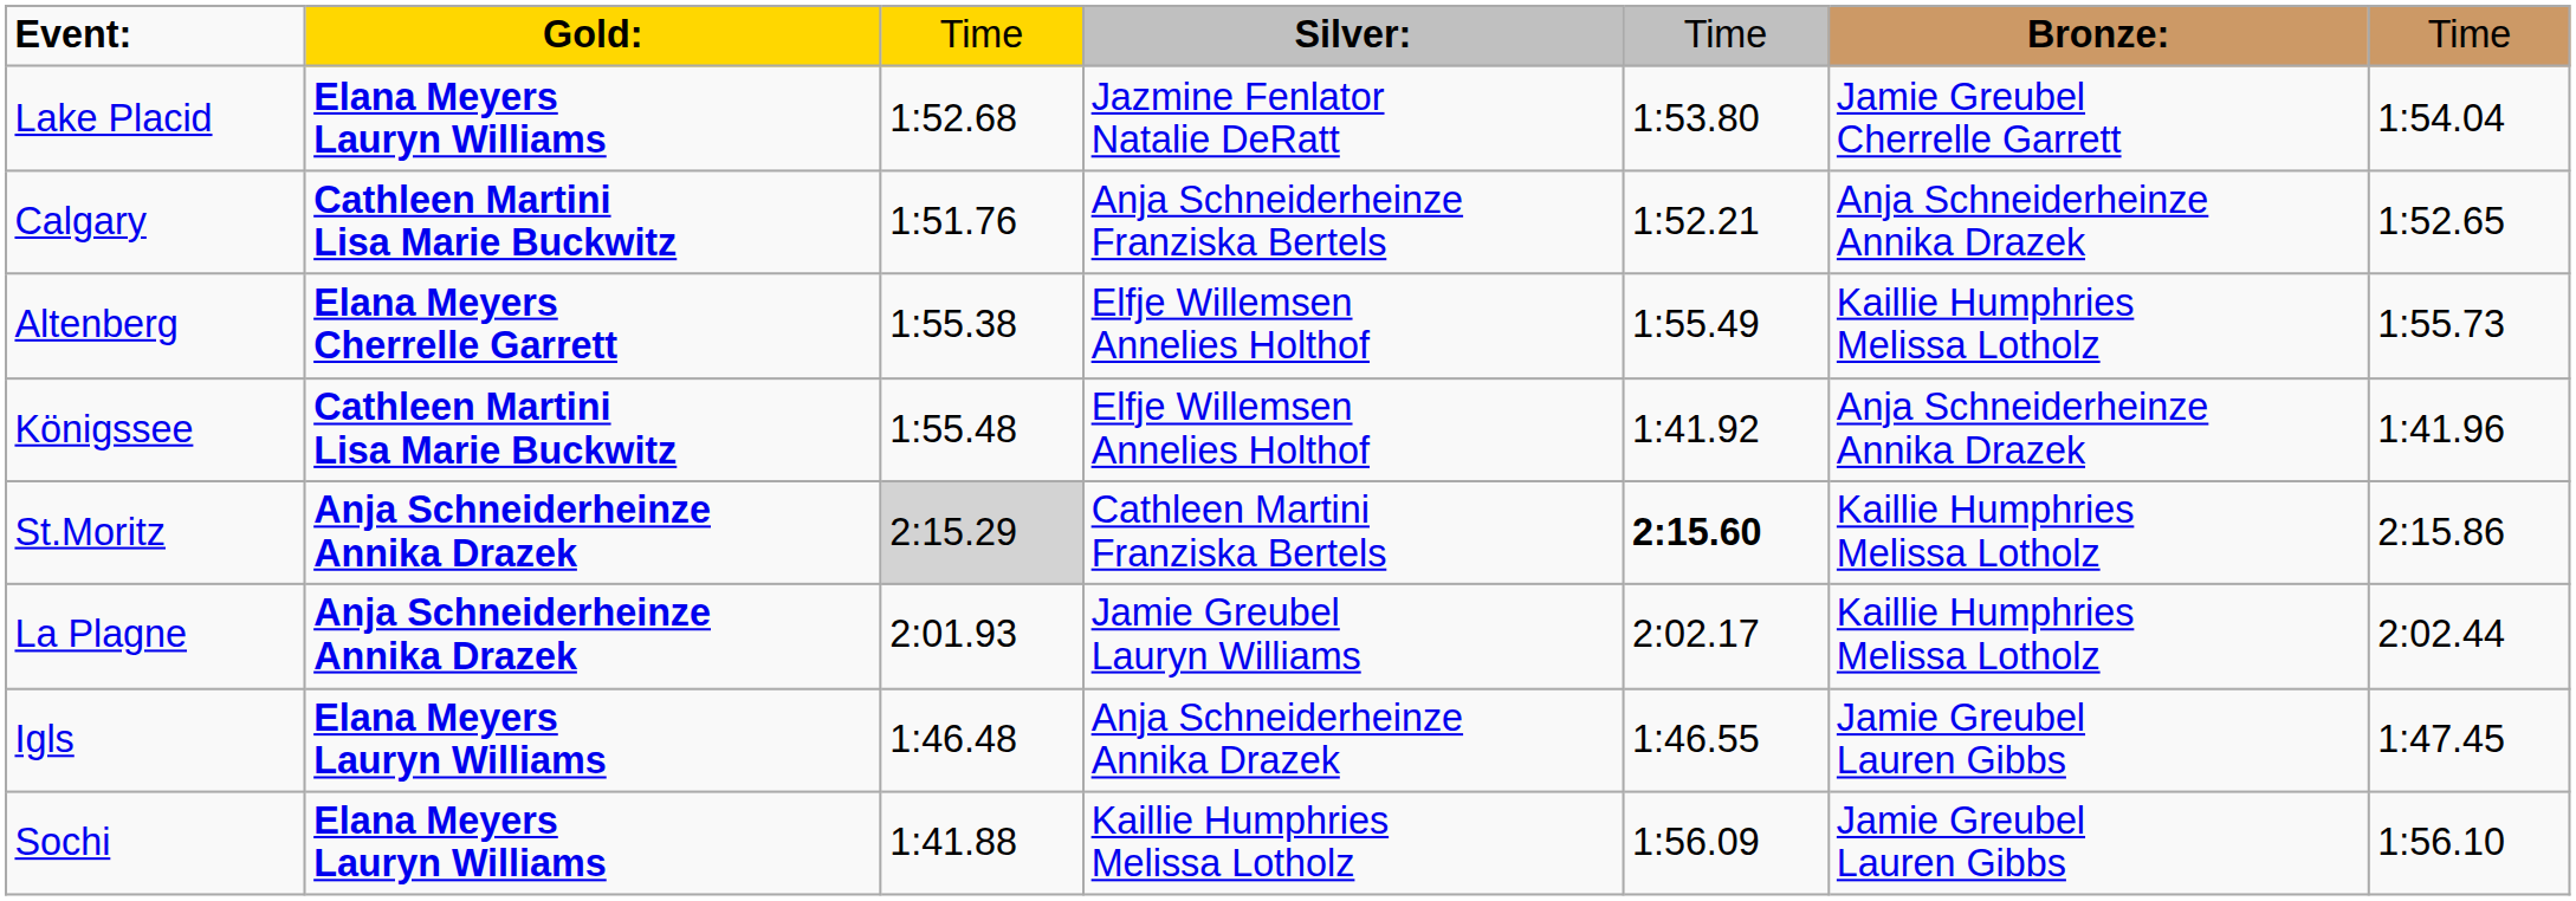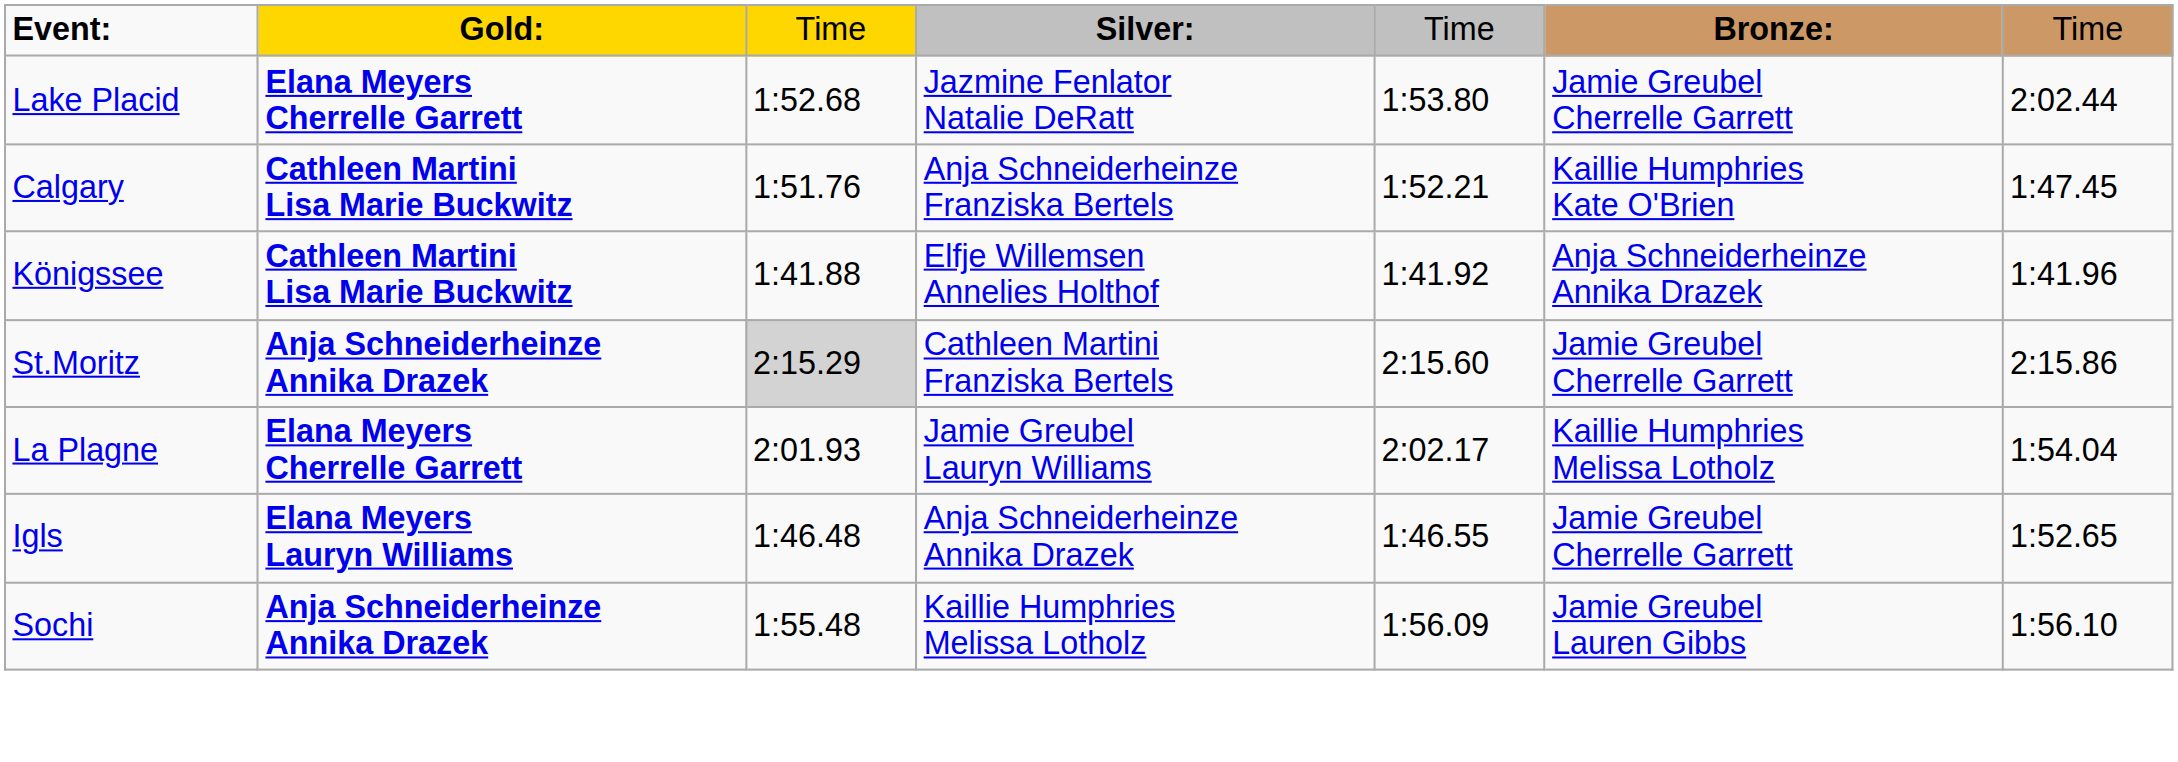 <table class="wikitable" style="width:85%;">
 <tr>
 <td><strong>Event:</strong></td>
 <td !  style="text-align:center; background:gold;"><strong>Gold:</strong></td>
 <td !  style="text-align:center; background:gold;">Time</td>
 <td !  style="text-align:center; background:silver;"><strong>Silver:</strong></td>
 <td !  style="text-align:center; background:silver;">Time</td>
 <td !  style="text-align:center; background:#c96;"><strong>Bronze:</strong></td>
 <td !  style="text-align:center; background:#c96;">Time</td>
 </tr>
 <tr>
 <td><a href='#'>Lake Placid</a></td>
-<td><strong><a href='#'>Elana Meyers</a><br><a href='#'>Lauryn Williams</a><br><small></small></strong></td>
+<td><strong><a href='#'>Elana Meyers</a><br><a href='#'>Cherrelle Garrett</a><br><small></small></strong></td>
 <td>1:52.68</td>
 <td><a href='#'>Jazmine Fenlator</a><br><a href='#'>Natalie DeRatt</a><br><small></small></td>
 <td>1:53.80</td>
 <td><a href='#'>Jamie Greubel</a><br><a href='#'>Cherrelle Garrett</a><br><small></small></td>
-<td>1:54.04</td>
+<td>2:02.44</td>
 </tr>
 <tr>
 <td><a href='#'>Calgary</a></td>
 <td><strong><a href='#'>Cathleen Martini</a><br><a href='#'>Lisa Marie Buckwitz</a><br><small></small></strong></td>
 <td>1:51.76</td>
 <td><a href='#'>Anja Schneiderheinze</a><br><a href='#'>Franziska Bertels</a><br><small></small></td>
 <td>1:52.21</td>
-<td><a href='#'>Anja Schneiderheinze</a><br><a href='#'>Annika Drazek</a><br><small></small></td>
-<td>1:52.65</td>
-</tr>
-<tr>
-<td><a href='#'>Altenberg</a></td>
-<td><strong><a href='#'>Elana Meyers</a><br><a href='#'>Cherrelle Garrett</a><br><small></small></strong></td>
-<td>1:55.38</td>
-<td><a href='#'>Elfje Willemsen</a><br><a href='#'>Annelies Holthof</a><br><small></small></td>
-<td>1:55.49</td>
-<td><a href='#'>Kaillie Humphries</a><br><a href='#'>Melissa Lotholz</a><br><small></small></td>
-<td>1:55.73</td>
+<td><a href='#'>Kaillie Humphries</a><br><a href='#'>Kate O'Brien</a><br><small></small></td>
+<td>1:47.45</td>
 </tr>
 <tr>
 <td><a href='#'>Königssee</a></td>
 <td><strong><a href='#'>Cathleen Martini</a><br><a href='#'>Lisa Marie Buckwitz</a><br><small></small></strong></td>
-<td>1:55.48</td>
+<td>1:41.88</td>
 <td><a href='#'>Elfje Willemsen</a><br><a href='#'>Annelies Holthof</a><br><small></small></td>
 <td>1:41.92</td>
 <td><a href='#'>Anja Schneiderheinze</a><br><a href='#'>Annika Drazek</a><br><small></small></td>
 <td>1:41.96</td>
 </tr>
 <tr>
 <td><a href='#'>St.Moritz</a></td>
 <td><strong><a href='#'>Anja Schneiderheinze</a><br><a href='#'>Annika Drazek</a><br><small></small></strong></td>
 <td style="background: lightgrey;">2:15.29</td>
 <td><a href='#'>Cathleen Martini</a><br><a href='#'>Franziska Bertels</a><br><small></small></td>
-<td><strong>2:15.60</strong></td>
-<td><a href='#'>Kaillie Humphries</a><br><a href='#'>Melissa Lotholz</a><br><small></small></td>
+<td>2:15.60</td>
+<td><a href='#'>Jamie Greubel</a><br><a href='#'>Cherrelle Garrett</a><br><small></small></td>
 <td>2:15.86</td>
 </tr>
 <tr>
 <td><a href='#'>La Plagne</a></td>
-<td><strong><a href='#'>Anja Schneiderheinze</a><br><a href='#'>Annika Drazek</a><br><small></small></strong></td>
+<td><strong><a href='#'>Elana Meyers</a><br><a href='#'>Cherrelle Garrett</a><br><small></small></strong></td>
 <td>2:01.93</td>
 <td><a href='#'>Jamie Greubel</a><br><a href='#'>Lauryn Williams</a><br><small></small></td>
 <td>2:02.17</td>
 <td><a href='#'>Kaillie Humphries</a><br><a href='#'>Melissa Lotholz</a><br><small></small></td>
-<td>2:02.44</td>
+<td>1:54.04</td>
 </tr>
 <tr>
 <td><a href='#'>Igls</a></td>
 <td><strong><a href='#'>Elana Meyers</a><br><a href='#'>Lauryn Williams</a><br><small></small></strong></td>
 <td>1:46.48</td>
 <td><a href='#'>Anja Schneiderheinze</a><br><a href='#'>Annika Drazek</a><br><small></small></td>
 <td>1:46.55</td>
-<td><a href='#'>Jamie Greubel</a><br><a href='#'>Lauren Gibbs</a><br><small></small></td>
-<td>1:47.45</td>
+<td><a href='#'>Jamie Greubel</a><br><a href='#'>Cherrelle Garrett</a><br><small></small></td>
+<td>1:52.65</td>
 </tr>
 <tr>
 <td><a href='#'>Sochi</a></td>
-<td><strong><a href='#'>Elana Meyers</a><br><a href='#'>Lauryn Williams</a><br><small></small></strong></td>
-<td>1:41.88</td>
+<td><strong><a href='#'>Anja Schneiderheinze</a><br><a href='#'>Annika Drazek</a><br><small></small></strong></td>
+<td>1:55.48</td>
 <td><a href='#'>Kaillie Humphries</a><br><a href='#'>Melissa Lotholz</a><br><small></small></td>
 <td>1:56.09</td>
 <td><a href='#'>Jamie Greubel</a><br><a href='#'>Lauren Gibbs</a><br><small></small></td>
 <td>1:56.10</td>
 </tr>
 </table>
